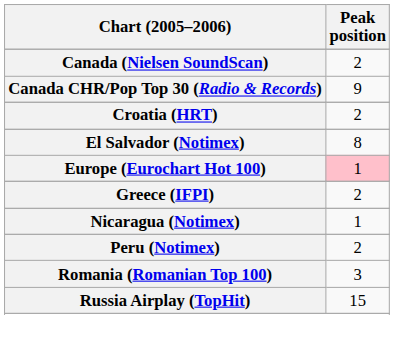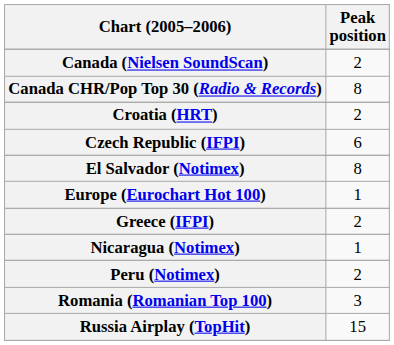 <table class="wikitable sortable plainrowheaders" style="text-align:center">
 <tr>
 <th>Chart (2005–2006)</th>
 <th>Peak<br>position</th>
 </tr>
 <tr>
 </tr>
 <tr>
 </tr>
 <tr>
 </tr>
 <tr>
 </tr>
 <tr>
 <th scope="row">Canada (<a href='#'>Nielsen SoundScan</a>)</th>
 <td>2</td>
 </tr>
 <tr>
 <th scope="row">Canada CHR/Pop Top 30 (<em><a href='#'>Radio & Records</a></em>)</th>
-<td>9</td>
+<td>8</td>
 </tr>
 <tr>
 </tr>
 <tr>
 <th scope="row">Croatia (<a href='#'>HRT</a>)</th>
 <td>2</td>
+</tr>
+<tr>
+<th scope="row">Czech Republic (<a href='#'>IFPI</a>)</th>
+<td>6</td>
 </tr>
 <tr>
 </tr>
 <tr>
 <th scope="row">El Salvador (<a href='#'>Notimex</a>)</th>
 <td>8</td>
 </tr>
 <tr>
 <th scope="row">Europe (<a href='#'>Eurochart Hot 100</a>)</th>
-<td style="background: pink;">1</td>
+<td>1</td>
 </tr>
 <tr>
 </tr>
 <tr>
 </tr>
 <tr>
 </tr>
 <tr>
 <th scope="row">Greece (<a href='#'>IFPI</a>)</th>
 <td>2</td>
 </tr>
 <tr>
 </tr>
 <tr>
 </tr>
 <tr>
 </tr>
 <tr>
 </tr>
 <tr>
 </tr>
 <tr>
 </tr>
 <tr>
 <th scope="row">Nicaragua (<a href='#'>Notimex</a>)</th>
 <td>1</td>
 </tr>
 <tr>
 </tr>
 <tr>
 </tr>
 <tr>
 <th scope="row">Peru (<a href='#'>Notimex</a>)</th>
 <td>2</td>
 </tr>
 <tr>
 <th scope="row">Romania (<a href='#'>Romanian Top 100</a>)</th>
 <td>3</td>
 </tr>
 <tr>
 <th scope="row">Russia Airplay (<a href='#'>TopHit</a>)</th>
 <td>15</td>
 </tr>
 <tr>
 </tr>
 <tr>
 </tr>
 <tr>
 </tr>
 <tr>
 </tr>
 <tr>
 </tr>
 <tr>
 </tr>
 <tr>
 </tr>
 <tr>
 </tr>
 <tr>
 </tr>
 <tr>
 </tr>
 <tr>
 </tr>
 <tr>
 </tr>
 </table>
